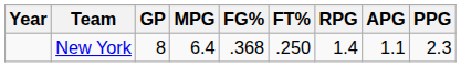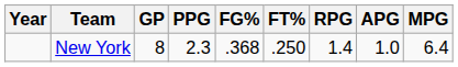 <table class="wikitable sortable" style="font-size:95%; text-align:right;">
 <tr>
 <th>Year</th>
 <th>Team</th>
 <th>GP</th>
-<th>MPG</th>
+<th>PPG</th>
 <th>FG%</th>
 <th>FT%</th>
 <th>RPG</th>
 <th>APG</th>
-<th>PPG</th>
+<th>MPG</th>
 </tr>
 <tr>
 <td style="text-align:left;"></td>
 <td style="text-align:left;"><a href='#'>New York</a></td>
 <td>8</td>
-<td>6.4</td>
+<td>2.3</td>
 <td>.368</td>
 <td>.250</td>
 <td>1.4</td>
-<td>1.1</td>
-<td>2.3</td>
+<td>1.0</td>
+<td>6.4</td>
 </tr>
 </table>
